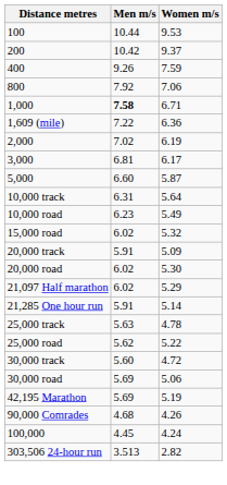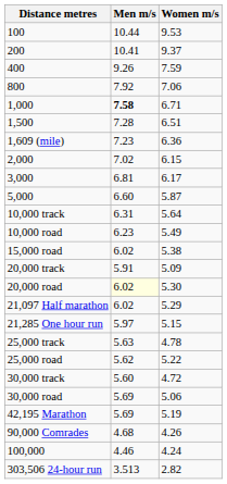 <table class="wikitable">
 <tr>
 <th>Distance metres</th>
 <th>Men m/s</th>
 <th>Women m/s</th>
 </tr>
 <tr>
 <td>100</td>
 <td>10.44</td>
 <td>9.53</td>
 </tr>
 <tr>
 <td>200</td>
-<td>10.42</td>
+<td>10.41</td>
 <td>9.37</td>
 </tr>
 <tr>
 <td>400</td>
 <td>9.26</td>
 <td>7.59</td>
 </tr>
 <tr>
 <td>800</td>
 <td>7.92</td>
 <td>7.06</td>
 </tr>
 <tr>
 <td>1,000</td>
 <td><strong>7.58</strong></td>
 <td>6.71</td>
 </tr>
 <tr>
+<td>1,500</td>
+<td>7.28</td>
+<td>6.51</td>
+</tr>
+<tr>
 <td>1,609 (<a href='#'>mile</a>)</td>
-<td>7.22</td>
+<td>7.23</td>
 <td>6.36</td>
 </tr>
 <tr>
 <td>2,000</td>
 <td>7.02</td>
-<td>6.19</td>
+<td>6.15</td>
 </tr>
 <tr>
 <td>3,000</td>
 <td>6.81</td>
 <td>6.17</td>
 </tr>
 <tr>
 <td>5,000</td>
 <td>6.60</td>
 <td>5.87</td>
 </tr>
 <tr>
 <td>10,000 track</td>
 <td>6.31</td>
 <td>5.64</td>
 </tr>
 <tr>
 <td>10,000 road</td>
 <td>6.23</td>
 <td>5.49</td>
 </tr>
 <tr>
 <td>15,000 road</td>
 <td>6.02</td>
-<td>5.32</td>
+<td>5.38</td>
 </tr>
 <tr>
 <td>20,000 track</td>
 <td>5.91</td>
 <td>5.09</td>
 </tr>
 <tr>
 <td>20,000 road</td>
-<td>6.02</td>
+<td style="background: lightyellow;">6.02</td>
 <td>5.30</td>
 </tr>
 <tr>
 <td>21,097 <a href='#'>Half marathon</a></td>
 <td>6.02</td>
 <td>5.29</td>
 </tr>
 <tr>
 <td>21,285 <a href='#'>One hour run</a></td>
-<td>5.91</td>
-<td>5.14</td>
+<td>5.97</td>
+<td>5.15</td>
 </tr>
 <tr>
 <td>25,000 track</td>
 <td>5.63</td>
 <td>4.78</td>
 </tr>
 <tr>
 <td>25,000 road</td>
 <td>5.62</td>
 <td>5.22</td>
 </tr>
 <tr>
 <td>30,000 track</td>
 <td>5.60</td>
 <td>4.72</td>
 </tr>
 <tr>
 <td>30,000 road</td>
 <td>5.69</td>
 <td>5.06</td>
 </tr>
 <tr>
 <td>42,195 <a href='#'>Marathon</a></td>
 <td>5.69</td>
 <td>5.19</td>
 </tr>
 <tr>
 <td>90,000 <a href='#'>Comrades</a></td>
 <td>4.68</td>
 <td>4.26</td>
 </tr>
 <tr>
 <td>100,000</td>
-<td>4.45</td>
+<td>4.46</td>
 <td>4.24</td>
 </tr>
 <tr>
 <td>303,506 <a href='#'>24-hour run</a></td>
 <td>3.513</td>
 <td>2.82</td>
 </tr>
 </table>
